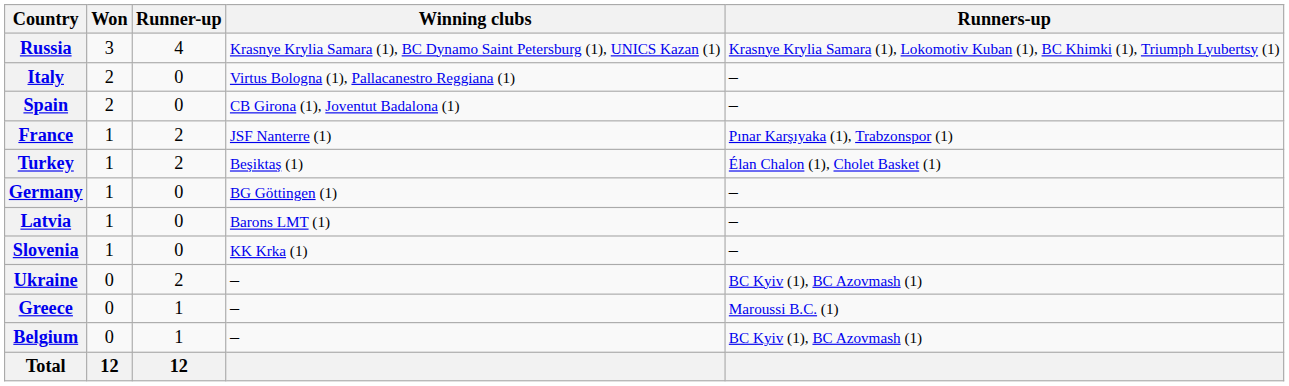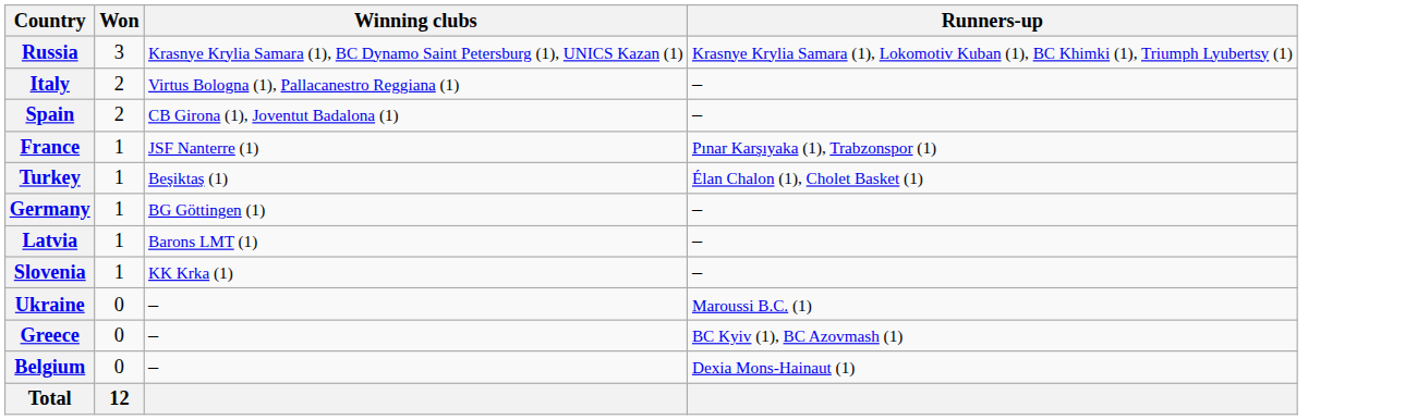 <table class="wikitable plainrowheaders sortable">
 <tr>
 <th scope=col>Country</th>
 <th scope=col>Won</th>
-<th scope=col>Runner-up</th>
 <th scope=col>Winning clubs</th>
 <th scope=col>Runners-up</th>
 </tr>
 <tr>
 <th scope=row> <a href='#'>Russia</a></th>
 <td align=center>3</td>
-<td align=center>4</td>
 <td><small><a href='#'>Krasnye Krylia Samara</a> (1), <a href='#'>BC Dynamo Saint Petersburg</a> (1), <a href='#'>UNICS Kazan</a> (1) </small></td>
 <td><small><a href='#'>Krasnye Krylia Samara</a> (1), <a href='#'>Lokomotiv Kuban</a> (1), <a href='#'>BC Khimki</a> (1), <a href='#'>Triumph Lyubertsy</a> (1)</small></td>
 </tr>
 <tr>
 <th scope=row> <a href='#'>Italy</a></th>
 <td align=center>2</td>
-<td align=center>0</td>
 <td><small><a href='#'>Virtus Bologna</a> (1), <a href='#'>Pallacanestro Reggiana</a> (1) </small></td>
 <td>–</td>
 </tr>
 <tr>
 <th scope=row> <a href='#'>Spain</a></th>
 <td align=center>2</td>
-<td align=center>0</td>
 <td><small><a href='#'>CB Girona</a> (1), <a href='#'>Joventut Badalona</a> (1) </small></td>
 <td>–</td>
 </tr>
 <tr>
 <th scope=row> <a href='#'>France</a></th>
 <td align=center>1</td>
-<td align=center>2</td>
 <td><small><a href='#'>JSF Nanterre</a> (1)</small></td>
 <td><small><a href='#'>Pınar Karşıyaka</a> (1), <a href='#'>Trabzonspor</a> (1)</small></td>
 </tr>
 <tr>
 <th scope=row> <a href='#'>Turkey</a></th>
 <td align=center>1</td>
-<td align=center>2</td>
 <td><small><a href='#'>Beşiktaş</a> (1) </small></td>
 <td><small><a href='#'>Élan Chalon</a> (1), <a href='#'>Cholet Basket</a> (1)</small></td>
 </tr>
 <tr>
 <th scope=row> <a href='#'>Germany</a></th>
 <td align=center>1</td>
-<td align=center>0</td>
 <td><small><a href='#'>BG Göttingen</a> (1) </small></td>
 <td>–</td>
 </tr>
 <tr>
 <th scope=row> <a href='#'>Latvia</a></th>
 <td align=center>1</td>
-<td align=center>0</td>
 <td><small><a href='#'>Barons LMT</a> (1) </small></td>
 <td>–</td>
 </tr>
 <tr>
 <th scope=row> <a href='#'>Slovenia</a></th>
 <td align=center>1</td>
-<td align=center>0</td>
 <td><small><a href='#'>KK Krka</a> (1) </small></td>
 <td>–</td>
 </tr>
 <tr>
 <th scope=row> <a href='#'>Ukraine</a></th>
 <td align=center>0</td>
-<td align=center>2</td>
+<td>–</td>
+<td><small><a href='#'>Maroussi B.C.</a> (1)</small></td>
+</tr>
+<tr>
+<th scope=row> <a href='#'>Greece</a></th>
+<td align=center>0</td>
 <td>–</td>
 <td><small><a href='#'>BC Kyiv</a> (1), <a href='#'>BC Azovmash</a> (1)</small></td>
 </tr>
 <tr>
-<th scope=row> <a href='#'>Greece</a></th>
-<td align=center>0</td>
-<td align=center>1</td>
-<td>–</td>
-<td><small><a href='#'>Maroussi B.C.</a> (1)</small></td>
-</tr>
-<tr>
 <th scope=row> <a href='#'>Belgium</a></th>
 <td align=center>0</td>
-<td align=center>1</td>
 <td>–</td>
-<td><small><a href='#'>BC Kyiv</a> (1), <a href='#'>BC Azovmash</a> (1)</small></td>
+<td><small><a href='#'>Dexia Mons-Hainaut</a> (1)</small></td>
 </tr>
 <tr>
 <th>Total</th>
-<th>12</th>
 <th>12</th>
 <th></th>
 <th></th>
 </tr>
 </table>
